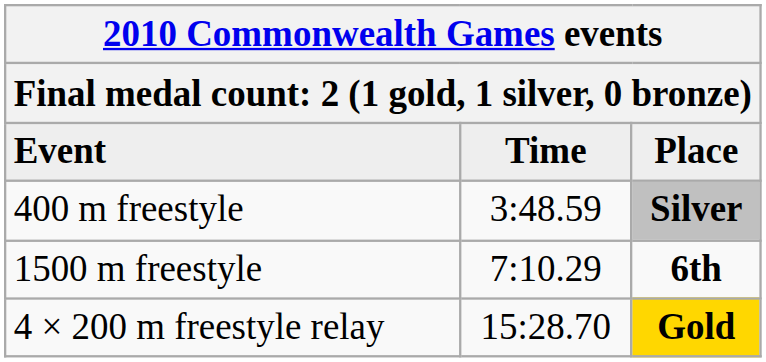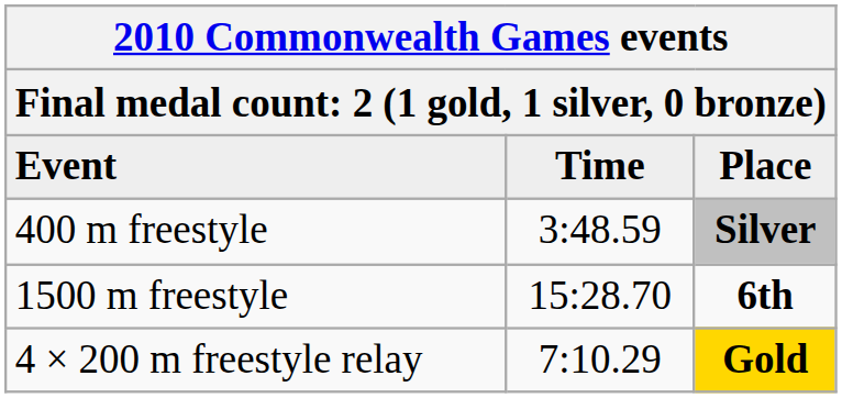 <table class="wikitable"  +>
 <tr style="background:#eee;">
 <th colspan="4"><a href='#'>2010 Commonwealth Games</a> events</th>
 </tr>
 <tr style="background:#eee;">
 <th colspan="4">Final medal count: 2 (1 gold, 1 silver, 0 bronze)</th>
 </tr>
 <tr style="background:#eee;">
 <td><strong>Event</strong></td>
 <td style="text-align:center;"><strong>Time</strong></td>
 <td style="text-align:center;"><strong>Place</strong></td>
 </tr>
 <tr>
 <td>400 m freestyle</td>
 <td style="text-align:center;">3:48.59</td>
 <td style="background:silver; text-align:center;"><strong>Silver</strong></td>
 </tr>
 <tr>
 <td>1500 m freestyle</td>
-<td style="text-align:center;">7:10.29</td>
+<td style="text-align:center;">15:28.70</td>
 <td bgcolor="" style="text-align:center;"><strong>6th</strong></td>
 </tr>
 <tr>
 <td>4 × 200 m freestyle relay</td>
-<td style="text-align:center;">15:28.70</td>
+<td style="text-align:center;">7:10.29</td>
 <td style="background:gold; text-align:center;"><strong>Gold</strong></td>
 </tr>
 </table>
